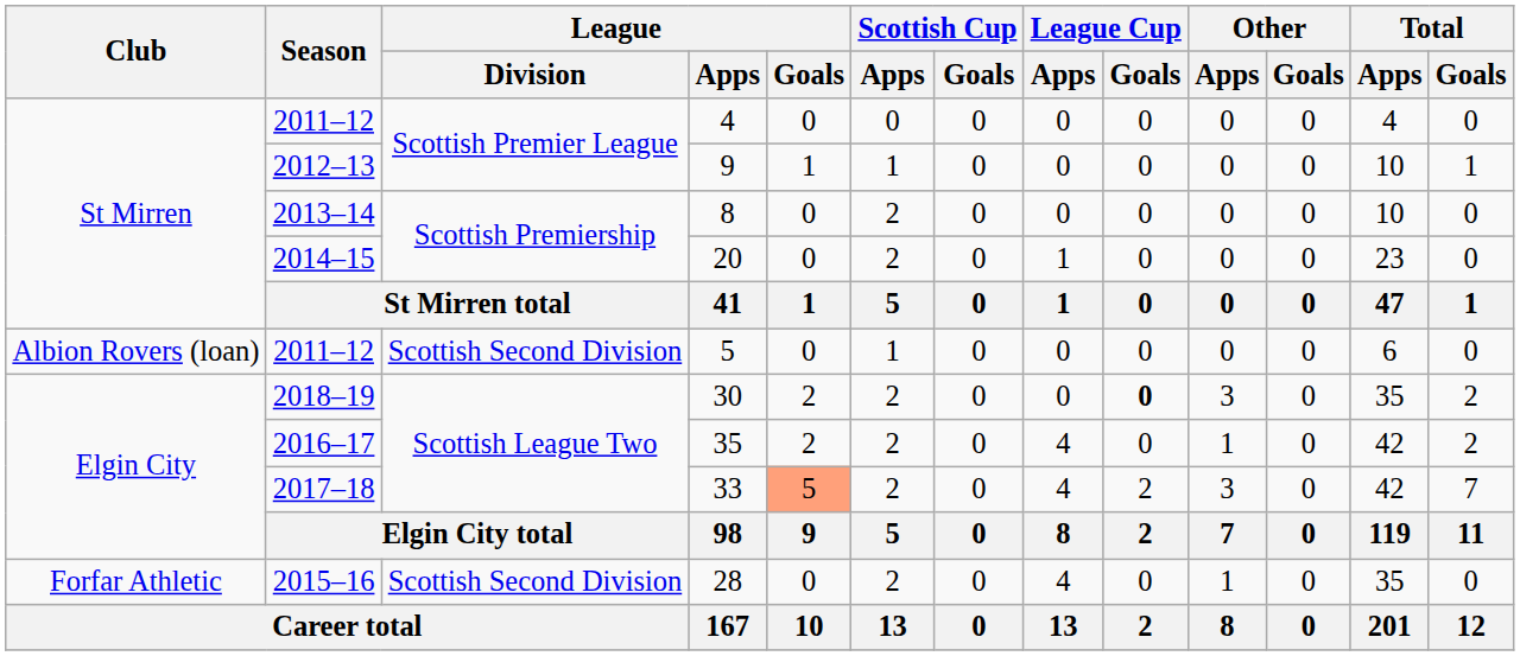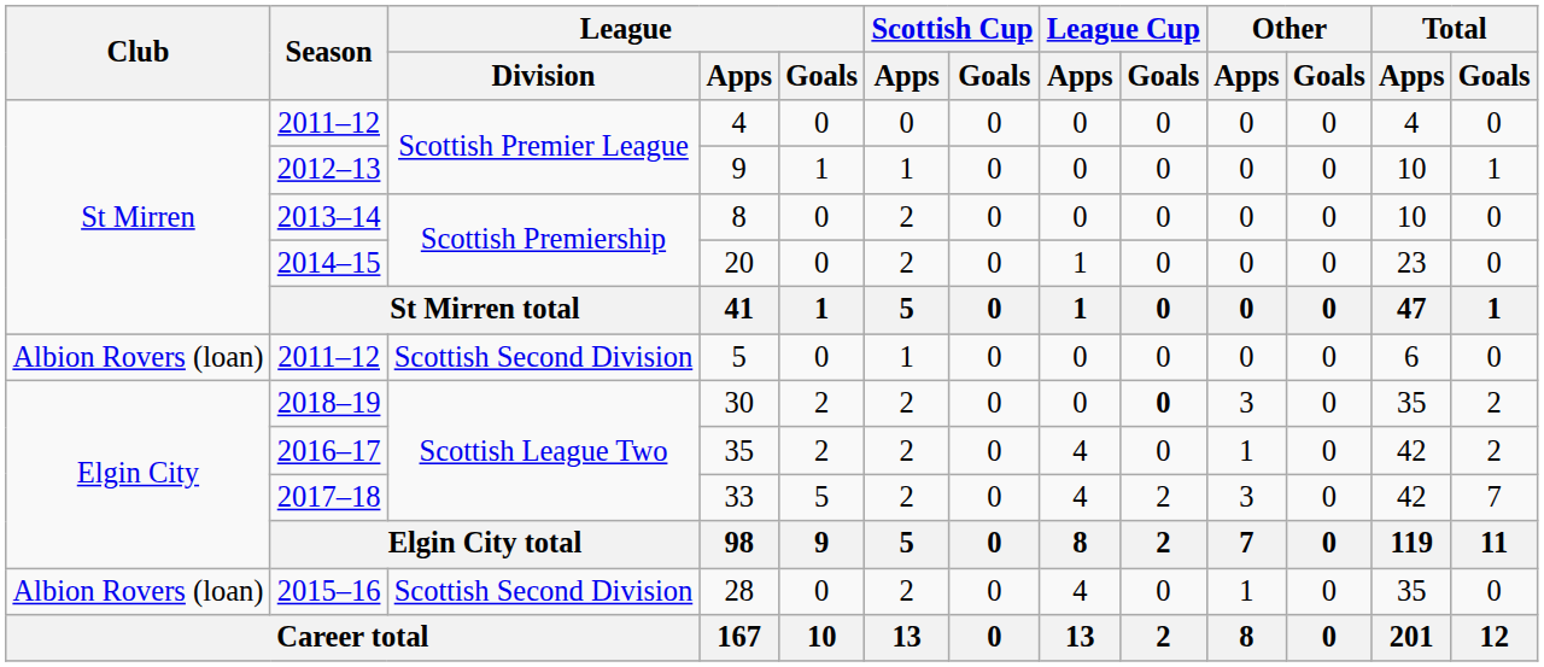 <table class="wikitable" style="text-align: center">
 <tr>
 <th rowspan=2>Club</th>
 <th rowspan=2>Season</th>
 <th colspan=3>League</th>
 <th colspan=2><a href='#'>Scottish Cup</a></th>
 <th colspan=2><a href='#'>League Cup</a></th>
 <th colspan=2>Other</th>
 <th colspan=2>Total</th>
 </tr>
 <tr>
 <th>Division</th>
 <th>Apps</th>
 <th>Goals</th>
 <th>Apps</th>
 <th>Goals</th>
 <th>Apps</th>
 <th>Goals</th>
 <th>Apps</th>
 <th>Goals</th>
 <th>Apps</th>
 <th>Goals</th>
 </tr>
 <tr>
 <td rowspan=5><a href='#'>St Mirren</a></td>
 <td><a href='#'>2011–12</a></td>
 <td rowspan="2"><a href='#'>Scottish Premier League</a></td>
 <td>4</td>
 <td>0</td>
 <td>0</td>
 <td>0</td>
 <td>0</td>
 <td>0</td>
 <td>0</td>
 <td>0</td>
 <td>4</td>
 <td>0</td>
 </tr>
 <tr>
 <td><a href='#'>2012–13</a></td>
 <td>9</td>
 <td>1</td>
 <td>1</td>
 <td>0</td>
 <td>0</td>
 <td>0</td>
 <td>0</td>
 <td>0</td>
 <td>10</td>
 <td>1</td>
 </tr>
 <tr>
 <td><a href='#'>2013–14</a></td>
 <td rowspan="2"><a href='#'>Scottish Premiership</a></td>
 <td>8</td>
 <td>0</td>
 <td>2</td>
 <td>0</td>
 <td>0</td>
 <td>0</td>
 <td>0</td>
 <td>0</td>
 <td>10</td>
 <td>0</td>
 </tr>
 <tr>
 <td><a href='#'>2014–15</a></td>
 <td>20</td>
 <td>0</td>
 <td>2</td>
 <td>0</td>
 <td>1</td>
 <td>0</td>
 <td>0</td>
 <td>0</td>
 <td>23</td>
 <td>0</td>
 </tr>
 <tr>
 <th colspan="2">St Mirren total</th>
 <th>41</th>
 <th>1</th>
 <th>5</th>
 <th>0</th>
 <th>1</th>
 <th>0</th>
 <th>0</th>
 <th>0</th>
 <th>47</th>
 <th>1</th>
 </tr>
 <tr>
 <td><a href='#'>Albion Rovers</a> (loan)</td>
 <td><a href='#'>2011–12</a></td>
 <td><a href='#'>Scottish Second Division</a></td>
 <td>5</td>
 <td>0</td>
 <td>1</td>
 <td>0</td>
 <td>0</td>
 <td>0</td>
 <td>0</td>
 <td>0</td>
 <td>6</td>
 <td>0</td>
 </tr>
 <tr>
 <td rowspan="4"><a href='#'>Elgin City</a></td>
 <td><a href='#'>2018–19</a></td>
 <td rowspan="3"><a href='#'>Scottish League Two</a></td>
 <td>30</td>
 <td>2</td>
 <td>2</td>
 <td>0</td>
 <td>0</td>
 <td><strong>0</strong></td>
 <td>3</td>
 <td>0</td>
 <td>35</td>
 <td>2</td>
 </tr>
 <tr>
 <td><a href='#'>2016–17</a></td>
 <td>35</td>
 <td>2</td>
 <td>2</td>
 <td>0</td>
 <td>4</td>
 <td>0</td>
 <td>1</td>
 <td>0</td>
 <td>42</td>
 <td>2</td>
 </tr>
 <tr>
 <td><a href='#'>2017–18</a></td>
 <td>33</td>
-<td style="background: lightsalmon;">5</td>
+<td>5</td>
 <td>2</td>
 <td>0</td>
 <td>4</td>
 <td>2</td>
 <td>3</td>
 <td>0</td>
 <td>42</td>
 <td>7</td>
 </tr>
 <tr>
 <th colspan="2">Elgin City total</th>
 <th>98</th>
 <th>9</th>
 <th>5</th>
 <th>0</th>
 <th>8</th>
 <th>2</th>
 <th>7</th>
 <th>0</th>
 <th>119</th>
 <th>11</th>
 </tr>
 <tr>
-<td><a href='#'>Forfar Athletic</a></td>
+<td><a href='#'>Albion Rovers</a> (loan)</td>
 <td><a href='#'>2015–16</a></td>
 <td><a href='#'>Scottish Second Division</a></td>
 <td>28</td>
 <td>0</td>
 <td>2</td>
 <td>0</td>
 <td>4</td>
 <td>0</td>
 <td>1</td>
 <td>0</td>
 <td>35</td>
 <td>0</td>
 </tr>
 <tr>
 <th colspan="3">Career total</th>
 <th>167</th>
 <th>10</th>
 <th>13</th>
 <th>0</th>
 <th>13</th>
 <th>2</th>
 <th>8</th>
 <th>0</th>
 <th>201</th>
 <th>12</th>
 </tr>
 </table>
